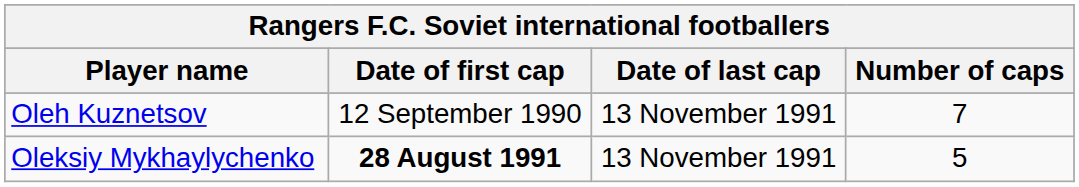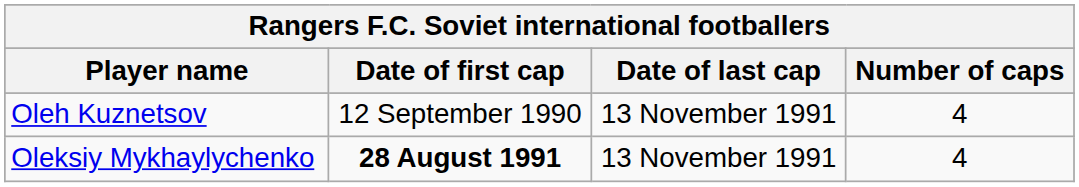 <table class="wikitable plainrowheaders" style="width: 70%;">
 <tr>
 <th colspan=5>Rangers F.C. Soviet international footballers </th>
 </tr>
 <tr>
 <th scope="col">Player name</th>
 <th scope="col">Date of first cap</th>
 <th scope="col">Date of last cap</th>
 <th scope="col">Number of caps</th>
 </tr>
 <tr>
 <td><a href='#'>Oleh Kuznetsov</a></td>
 <td align="center">12 September 1990</td>
 <td align="center">13 November 1991</td>
-<td align="center">7</td>
+<td align="center">4</td>
 </tr>
 <tr>
 <td><a href='#'>Oleksiy Mykhaylychenko</a></td>
 <td align="center"><strong>28 August 1991</strong></td>
 <td align="center">13 November 1991</td>
-<td align="center">5</td>
+<td align="center">4</td>
 </tr>
 </table>
